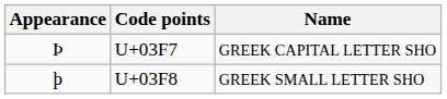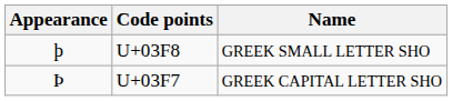 <table class="wikitable">
 <tr>
 <th>Appearance</th>
 <th>Code points</th>
 <th>Name</th>
 </tr>
 <tr>
+<td style="text-align:center;">ϸ</td>
+<td>U+03F8</td>
+<td><small>GREEK SMALL LETTER SHO</small></td>
+</tr>
+<tr>
 <td style="text-align:center;">Ϸ</td>
 <td>U+03F7</td>
 <td><small>GREEK CAPITAL LETTER SHO</small></td>
 </tr>
-<tr>
-<td style="text-align:center;">ϸ</td>
-<td>U+03F8</td>
-<td><small>GREEK SMALL LETTER SHO</small></td>
-</tr>
 </table>
